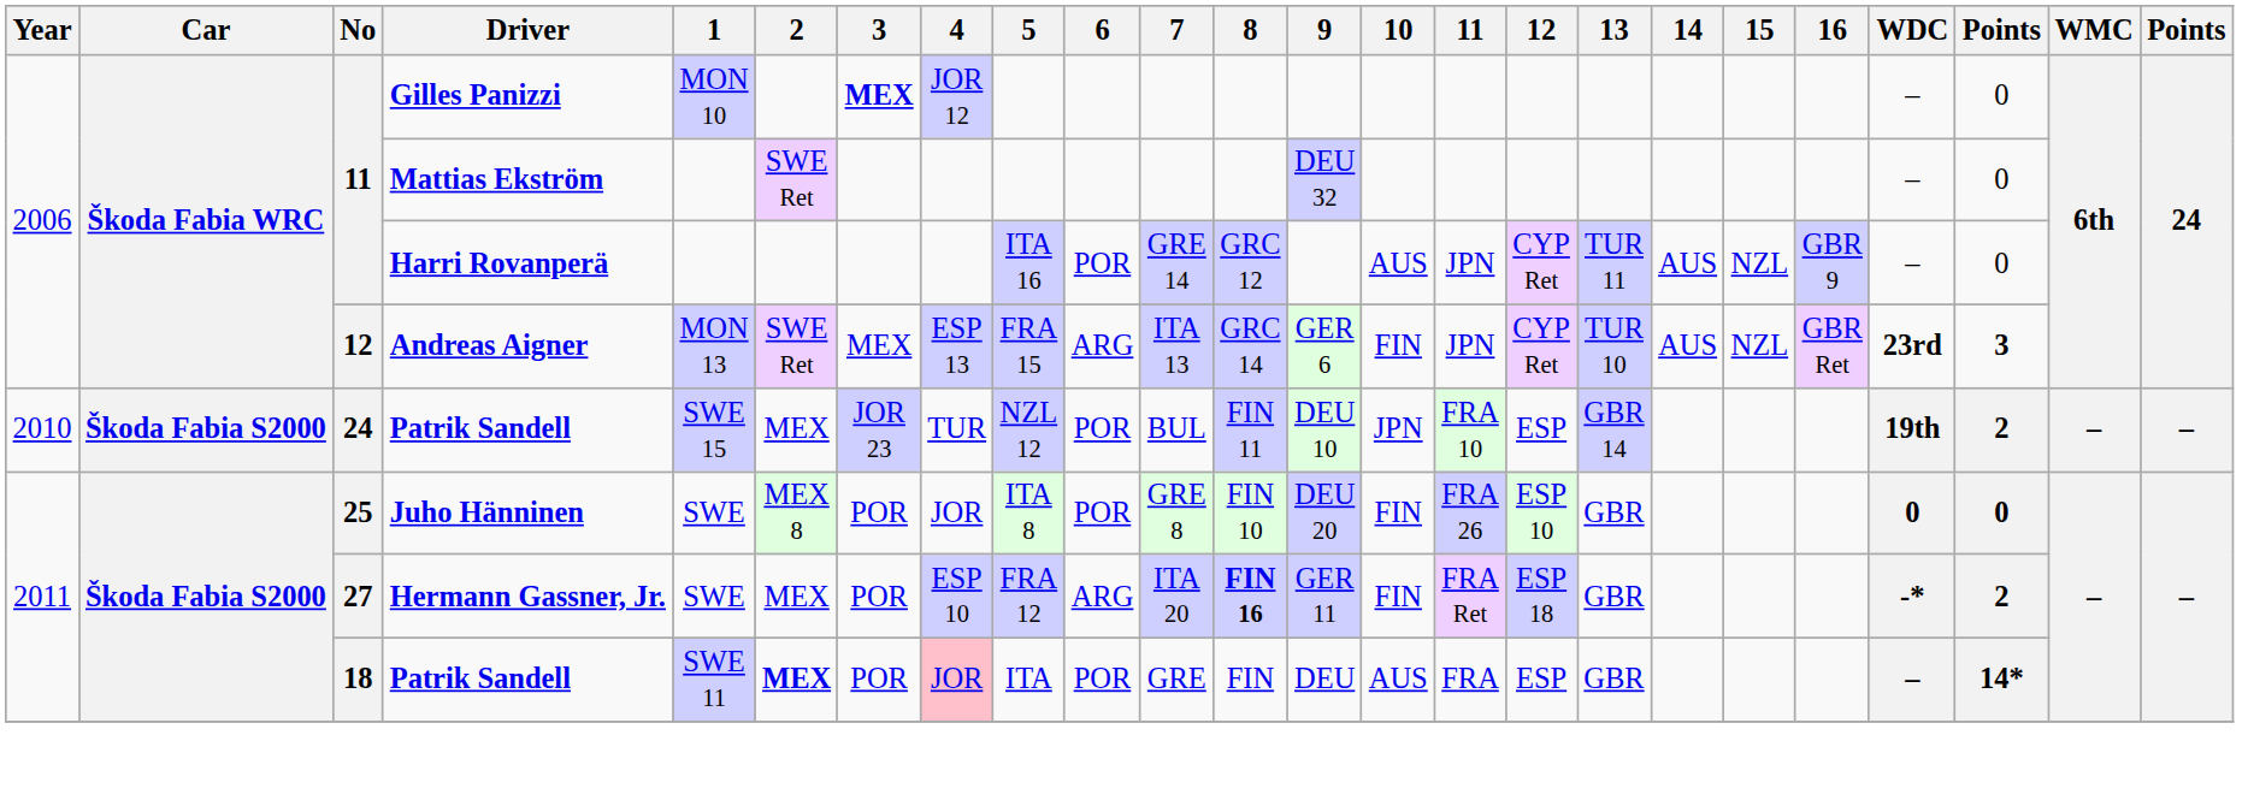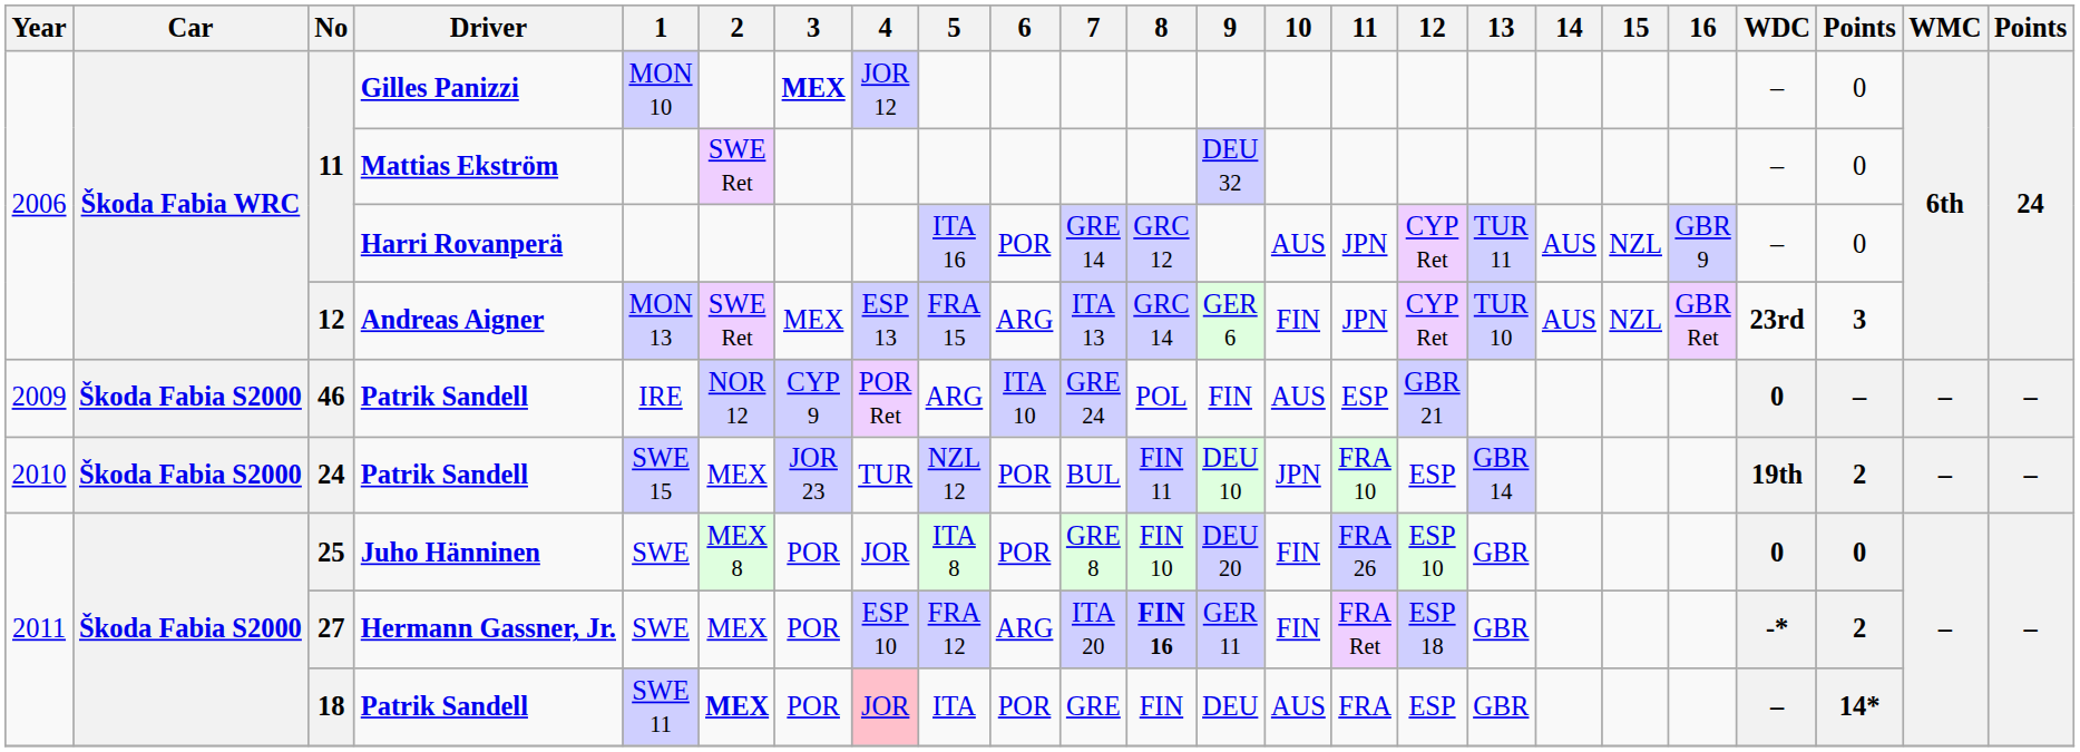 <table class="wikitable" style="text-align:center; font-size:90%">
 <tr>
 <th>Year</th>
 <th>Car</th>
 <th>No</th>
 <th>Driver</th>
 <th>1</th>
 <th>2</th>
 <th>3</th>
 <th>4</th>
 <th>5</th>
 <th>6</th>
 <th>7</th>
 <th>8</th>
 <th>9</th>
 <th>10</th>
 <th>11</th>
 <th>12</th>
 <th>13</th>
 <th>14</th>
 <th>15</th>
 <th>16</th>
 <th>WDC</th>
 <th>Points</th>
 <th>WMC</th>
 <th>Points</th>
 </tr>
 <tr>
 <td rowspan="4"><a href='#'>2006</a></td>
 <th rowspan="4"><a href='#'>Škoda Fabia WRC</a></th>
 <th rowspan="3">11</th>
 <td align="left"> <strong><a href='#'>Gilles Panizzi</a></strong></td>
 <td style="background:#CFCFFF;"><a href='#'>MON</a><br><small>10</small></td>
 <td></td>
 <td><strong><a href='#'>MEX</a></strong></td>
 <td style="background:#CFCFFF;"><a href='#'>JOR</a><br><small>12</small></td>
 <td></td>
 <td></td>
 <td></td>
 <td></td>
 <td></td>
 <td></td>
 <td></td>
 <td></td>
 <td></td>
 <td></td>
 <td></td>
 <td></td>
 <td>–</td>
 <td>0</td>
 <th rowspan="4">6th</th>
 <th rowspan="4">24</th>
 </tr>
 <tr>
 <td align="left"> <strong><a href='#'>Mattias Ekström</a></strong></td>
 <td></td>
 <td style="background:#EFCFFF;"><a href='#'>SWE</a><br><small>Ret</small></td>
 <td></td>
 <td></td>
 <td></td>
 <td></td>
 <td></td>
 <td></td>
 <td style="background:#CFCFFF;"><a href='#'>DEU</a><br><small>32</small></td>
 <td></td>
 <td></td>
 <td></td>
 <td></td>
 <td></td>
 <td></td>
 <td></td>
 <td>–</td>
 <td>0</td>
 </tr>
 <tr>
 <td align="left"> <strong><a href='#'>Harri Rovanperä</a></strong></td>
 <td></td>
 <td></td>
 <td></td>
 <td></td>
 <td style="background:#CFCFFF;"><a href='#'>ITA</a><br><small>16</small></td>
 <td><a href='#'>POR</a></td>
 <td style="background:#CFCFFF;"><a href='#'>GRE</a><br><small>14</small></td>
 <td style="background:#CFCFFF;"><a href='#'>GRC</a><br><small>12</small></td>
 <td></td>
 <td><a href='#'>AUS</a></td>
 <td><a href='#'>JPN</a></td>
 <td style="background:#EFCFFF;"><a href='#'>CYP</a><br><small>Ret</small></td>
 <td style="background:#CFCFFF;"><a href='#'>TUR</a><br><small>11</small></td>
 <td><a href='#'>AUS</a></td>
 <td><a href='#'>NZL</a></td>
 <td style="background:#CFCFFF;"><a href='#'>GBR</a><br><small>9</small></td>
 <td>–</td>
 <td>0</td>
 </tr>
 <tr>
 <th>12</th>
 <td align="left"> <strong><a href='#'>Andreas Aigner</a></strong></td>
 <td style="background:#CFCFFF;"><a href='#'>MON</a><br><small>13</small></td>
 <td style="background:#EFCFFF;"><a href='#'>SWE</a><br><small>Ret</small></td>
 <td><a href='#'>MEX</a></td>
 <td style="background:#CFCFFF;"><a href='#'>ESP</a><br><small>13</small></td>
 <td style="background:#CFCFFF;"><a href='#'>FRA</a><br><small>15</small></td>
 <td><a href='#'>ARG</a></td>
 <td style="background:#CFCFFF;"><a href='#'>ITA</a><br><small>13</small></td>
 <td style="background:#CFCFFF;"><a href='#'>GRC</a><br><small>14</small></td>
 <td style="background:#DFFFDF;"><a href='#'>GER</a><br><small>6</small></td>
 <td><a href='#'>FIN</a></td>
 <td><a href='#'>JPN</a></td>
 <td style="background:#EFCFFF;"><a href='#'>CYP</a><br><small>Ret</small></td>
 <td style="background:#CFCFFF;"><a href='#'>TUR</a><br><small>10</small></td>
 <td><a href='#'>AUS</a></td>
 <td><a href='#'>NZL</a></td>
 <td style="background:#EFCFFF;"><a href='#'>GBR</a><br><small>Ret</small></td>
 <td><strong>23rd</strong></td>
 <td><strong>3</strong></td>
 </tr>
 <tr>
+<td><a href='#'>2009</a></td>
+<th><a href='#'>Škoda Fabia S2000</a></th>
+<th>46</th>
+<td align="left"> <strong><a href='#'>Patrik Sandell</a></strong></td>
+<td><a href='#'>IRE</a></td>
+<td style="background:#CFCFFF;"><a href='#'>NOR</a><br><small>12</small></td>
+<td style="background:#CFCFFF;"><a href='#'>CYP</a><br><small>9</small></td>
+<td style="background:#EFCFFF;"><a href='#'>POR</a><br><small>Ret</small></td>
+<td><a href='#'>ARG</a></td>
+<td style="background:#CFCFFF;"><a href='#'>ITA</a><br><small>10</small></td>
+<td style="background:#CFCFFF;"><a href='#'>GRE</a><br><small>24</small></td>
+<td><a href='#'>POL</a></td>
+<td><a href='#'>FIN</a></td>
+<td><a href='#'>AUS</a></td>
+<td><a href='#'>ESP</a></td>
+<td style="background:#CFCFFF;"><a href='#'>GBR</a><br><small>21</small></td>
+<td></td>
+<td></td>
+<td></td>
+<td></td>
+<th>0</th>
+<th>–</th>
+<th>–</th>
+<th>–</th>
+</tr>
+<tr>
 <td><a href='#'>2010</a></td>
 <th><a href='#'>Škoda Fabia S2000</a></th>
 <th>24</th>
 <td align="left"> <strong><a href='#'>Patrik Sandell</a></strong></td>
 <td style="background:#CFCFFF;"><a href='#'>SWE</a><br><small>15</small></td>
 <td><a href='#'>MEX</a></td>
 <td style="background:#CFCFFF;"><a href='#'>JOR</a><br><small>23</small></td>
 <td><a href='#'>TUR</a></td>
 <td style="background:#CFCFFF;"><a href='#'>NZL</a><br><small>12</small></td>
 <td><a href='#'>POR</a></td>
 <td><a href='#'>BUL</a></td>
 <td style="background:#CFCFFF;"><a href='#'>FIN</a><br><small>11</small></td>
 <td style="background:#DFFFDF;"><a href='#'>DEU</a><br><small>10</small></td>
 <td><a href='#'>JPN</a></td>
 <td style="background:#DFFFDF;"><a href='#'>FRA</a><br><small>10</small></td>
 <td><a href='#'>ESP</a></td>
 <td style="background:#CFCFFF;"><a href='#'>GBR</a><br><small>14</small></td>
 <td></td>
 <td></td>
 <td></td>
 <th>19th</th>
 <th>2</th>
 <th>–</th>
 <th>–</th>
 </tr>
 <tr>
 <td rowspan=3><a href='#'>2011</a></td>
 <th rowspan=3><a href='#'>Škoda Fabia S2000</a></th>
 <th>25</th>
 <td align="left"> <strong><a href='#'>Juho Hänninen</a></strong></td>
 <td><a href='#'>SWE</a></td>
 <td style="background:#DFFFDF;"><a href='#'>MEX</a><br><small>8</small></td>
 <td><a href='#'>POR</a></td>
 <td><a href='#'>JOR</a></td>
 <td style="background:#DFFFDF;"><a href='#'>ITA</a><br><small>8</small></td>
 <td><a href='#'>POR</a></td>
 <td style="background:#DFFFDF;"><a href='#'>GRE</a><br><small>8</small></td>
 <td style="background:#DFFFDF;"><a href='#'>FIN</a><br><small>10</small></td>
 <td style="background:#CFCFFF;"><a href='#'>DEU</a><br><small>20</small></td>
 <td><a href='#'>FIN</a></td>
 <td style="background:#CFCFFF;"><a href='#'>FRA</a><br><small>26</small></td>
 <td style="background:#DFFFDF;"><a href='#'>ESP</a><br><small>10</small></td>
 <td><a href='#'>GBR</a></td>
 <td></td>
 <td></td>
 <td></td>
 <th>0</th>
 <th>0</th>
 <th rowspan=3>–</th>
 <th rowspan=3>–</th>
 </tr>
 <tr>
 <th>27</th>
 <td align="left"> <strong><a href='#'>Hermann Gassner, Jr.</a></strong></td>
 <td><a href='#'>SWE</a></td>
 <td><a href='#'>MEX</a></td>
 <td><a href='#'>POR</a></td>
 <td style="background:#CFCFFF;"><a href='#'>ESP</a><br><small>10</small></td>
 <td style="background:#CFCFFF;"><a href='#'>FRA</a><br><small>12</small></td>
 <td><a href='#'>ARG</a></td>
 <td style="background:#CFCFFF;"><a href='#'>ITA</a><br><small>20</small></td>
 <td style="background:#CFCFFF;"><strong><a href='#'>FIN</a><br><small>16</small></strong></td>
 <td style="background:#CFCFFF;"><a href='#'>GER</a><br><small>11</small></td>
 <td><a href='#'>FIN</a></td>
 <td style="background:#EFCFFF;"><a href='#'>FRA</a><br><small>Ret</small></td>
 <td style="background:#CFCFFF;"><a href='#'>ESP</a><br><small>18</small></td>
 <td><a href='#'>GBR</a></td>
 <td></td>
 <td></td>
 <td></td>
 <th>-*</th>
 <th>2</th>
 </tr>
 <tr>
 <th>18</th>
 <td align="left"> <strong><a href='#'>Patrik Sandell</a></strong></td>
 <td style="background:#CFCFFF;"><a href='#'>SWE</a><br><small>11</small></td>
 <td><strong><a href='#'>MEX</a></strong></td>
 <td><a href='#'>POR</a></td>
 <td style="background: pink;"><a href='#'>JOR</a></td>
 <td><a href='#'>ITA</a></td>
 <td><a href='#'>POR</a></td>
 <td><a href='#'>GRE</a></td>
 <td><a href='#'>FIN</a></td>
 <td><a href='#'>DEU</a></td>
 <td><a href='#'>AUS</a></td>
 <td><a href='#'>FRA</a></td>
 <td><a href='#'>ESP</a></td>
 <td><a href='#'>GBR</a></td>
 <td></td>
 <td></td>
 <td></td>
 <th>–</th>
 <th>14*</th>
 </tr>
 <tr>
 </tr>
 </table>
